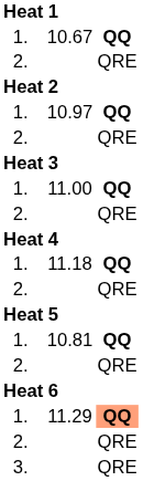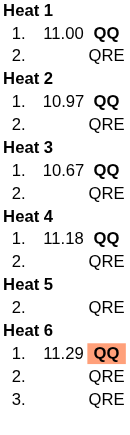 <table style="text-align:center">
 <tr>
 <td colspan=4 align=left><strong>Heat 1</strong></td>
 </tr>
 <tr>
-<td>1.</td>
+<td width=30>1.</td>
 <td align=left></td>
-<td>10.67</td>
+<td>11.00</td>
 <td><strong>QQ</strong></td>
 </tr>
 <tr>
 <td>2.</td>
 <td align=left></td>
 <td></td>
 <td>QRE</td>
 </tr>
 <tr>
 <td colspan=4 align=left><strong>Heat 2</strong></td>
 </tr>
 <tr>
 <td>1.</td>
 <td align=left></td>
 <td>10.97</td>
 <td><strong>QQ</strong></td>
 </tr>
 <tr>
 <td>2.</td>
 <td align=left></td>
 <td></td>
 <td>QRE</td>
 </tr>
 <tr>
 <td colspan=4 align=left><strong>Heat 3</strong></td>
 </tr>
 <tr>
-<td width=30>1.</td>
+<td>1.</td>
 <td align=left></td>
-<td>11.00</td>
+<td>10.67</td>
 <td><strong>QQ</strong></td>
 </tr>
 <tr>
 <td>2.</td>
 <td align=left></td>
 <td></td>
 <td>QRE</td>
 </tr>
 <tr>
 <td colspan=4 align=left><strong>Heat 4</strong></td>
 </tr>
 <tr>
 <td>1.</td>
 <td align=left></td>
 <td>11.18</td>
 <td><strong>QQ</strong></td>
 </tr>
 <tr>
 <td>2.</td>
 <td align=left></td>
 <td></td>
 <td>QRE</td>
 </tr>
 <tr>
 <td colspan=4 align=left><strong>Heat 5</strong></td>
-</tr>
-<tr>
-<td>1.</td>
-<td align=left></td>
-<td>10.81</td>
-<td><strong>QQ</strong></td>
 </tr>
 <tr>
 <td>2.</td>
 <td align=left></td>
 <td></td>
 <td>QRE</td>
 </tr>
 <tr>
 <td colspan=4 align=left><strong>Heat 6</strong></td>
 </tr>
 <tr>
 <td>1.</td>
 <td align=left></td>
 <td>11.29</td>
 <td style="background: lightsalmon;"><strong>QQ</strong></td>
 </tr>
 <tr>
 <td>2.</td>
 <td align=left></td>
 <td></td>
 <td>QRE</td>
 </tr>
 <tr>
 <td>3.</td>
 <td align=left></td>
 <td></td>
 <td>QRE</td>
 </tr>
 </table>
